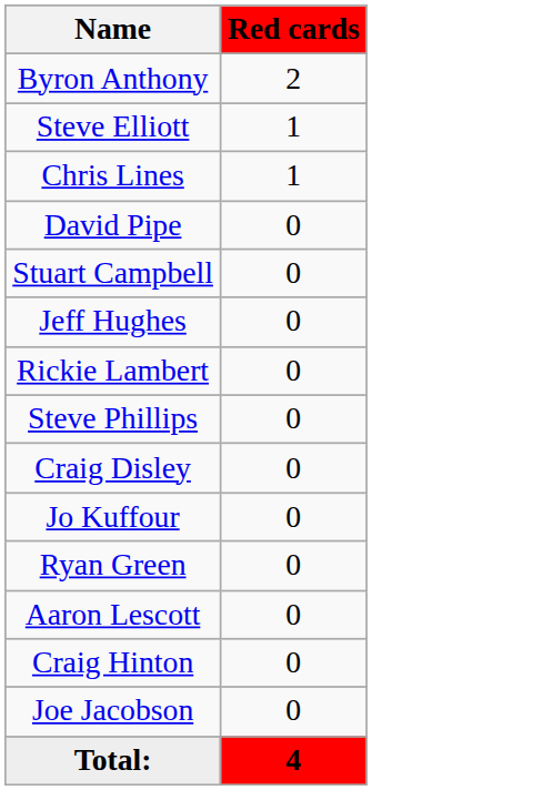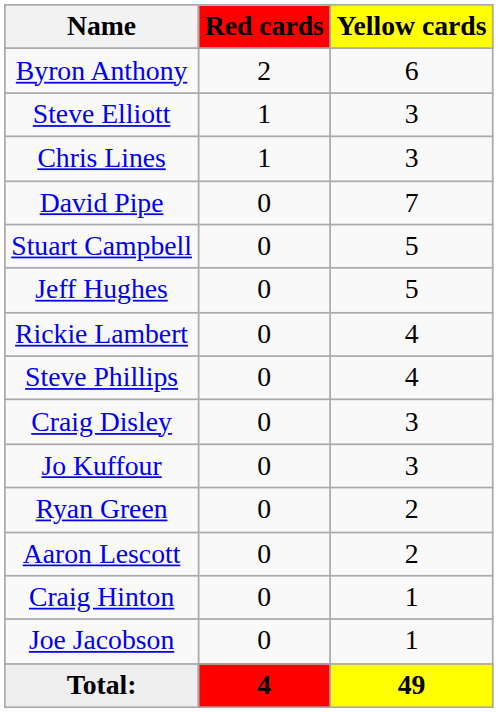 <table class="wikitable" style="text-align:center">
 <tr>
 <th>Name</th>
 <th style="background:Red;">Red cards</th>
+<th style="background:Yellow;">Yellow cards</th>
 </tr>
 <tr>
 <td><a href='#'>Byron Anthony</a></td>
 <td>2</td>
+<td>6</td>
 </tr>
 <tr>
 <td><a href='#'>Steve Elliott</a></td>
 <td>1</td>
+<td>3</td>
 </tr>
 <tr>
 <td><a href='#'>Chris Lines</a></td>
 <td>1</td>
+<td>3</td>
 </tr>
 <tr>
 <td><a href='#'>David Pipe</a></td>
 <td>0</td>
+<td>7</td>
 </tr>
 <tr>
 <td><a href='#'>Stuart Campbell</a></td>
 <td>0</td>
+<td>5</td>
 </tr>
 <tr>
 <td><a href='#'>Jeff Hughes</a></td>
 <td>0</td>
+<td>5</td>
 </tr>
 <tr>
 <td><a href='#'>Rickie Lambert</a></td>
 <td>0</td>
+<td>4</td>
 </tr>
 <tr>
 <td><a href='#'>Steve Phillips</a></td>
 <td>0</td>
+<td>4</td>
 </tr>
 <tr>
 <td><a href='#'>Craig Disley</a></td>
 <td>0</td>
+<td>3</td>
 </tr>
 <tr>
 <td><a href='#'>Jo Kuffour</a></td>
 <td>0</td>
+<td>3</td>
 </tr>
 <tr>
 <td><a href='#'>Ryan Green</a></td>
 <td>0</td>
+<td>2</td>
 </tr>
 <tr>
 <td><a href='#'>Aaron Lescott</a></td>
 <td>0</td>
+<td>2</td>
 </tr>
 <tr>
 <td><a href='#'>Craig Hinton</a></td>
 <td>0</td>
+<td>1</td>
 </tr>
 <tr>
 <td><a href='#'>Joe Jacobson</a></td>
 <td>0</td>
+<td>1</td>
 </tr>
 <tr>
 <td style="background:#EEEEEE;"><strong>Total:</strong></td>
 <td style="background:Red;"><strong>4</strong></td>
+<td style="background:Yellow;"><strong>49</strong></td>
 </tr>
 </table>
